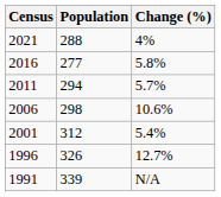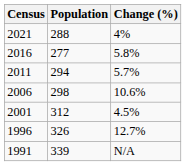 <table class="wikitable">
 <tr>
 <th>Census</th>
 <th>Population</th>
 <th>Change (%)</th>
 </tr>
 <tr>
 <td>2021</td>
 <td>288</td>
 <td>4%</td>
 </tr>
 <tr>
 <td>2016</td>
 <td>277</td>
 <td>5.8%</td>
 </tr>
 <tr>
 <td>2011</td>
 <td>294</td>
 <td>5.7%</td>
 </tr>
 <tr>
 <td>2006</td>
 <td>298</td>
 <td>10.6%</td>
 </tr>
 <tr>
 <td>2001</td>
 <td>312</td>
-<td>5.4%</td>
+<td>4.5%</td>
 </tr>
 <tr>
 <td>1996</td>
 <td>326</td>
 <td>12.7%</td>
 </tr>
 <tr>
 <td>1991</td>
 <td>339</td>
 <td>N/A</td>
 </tr>
 </table>
